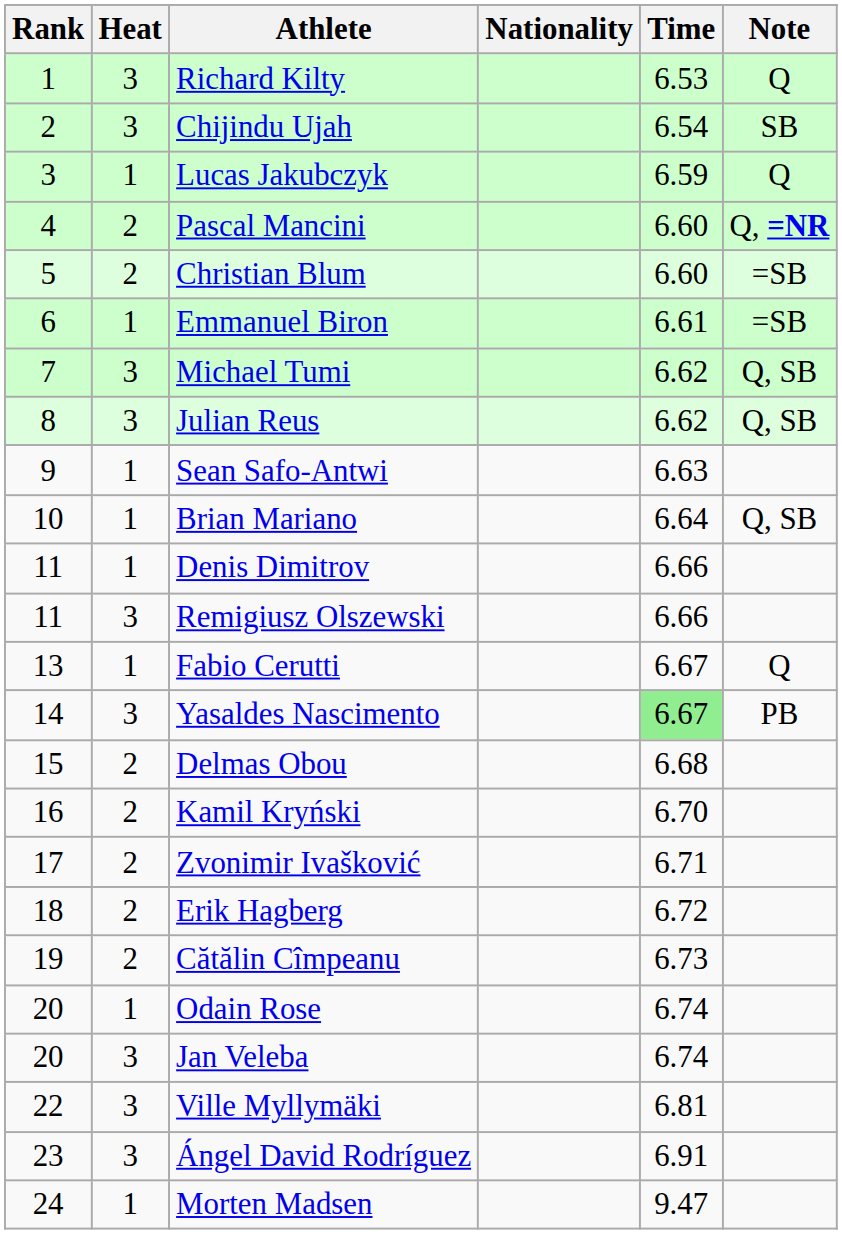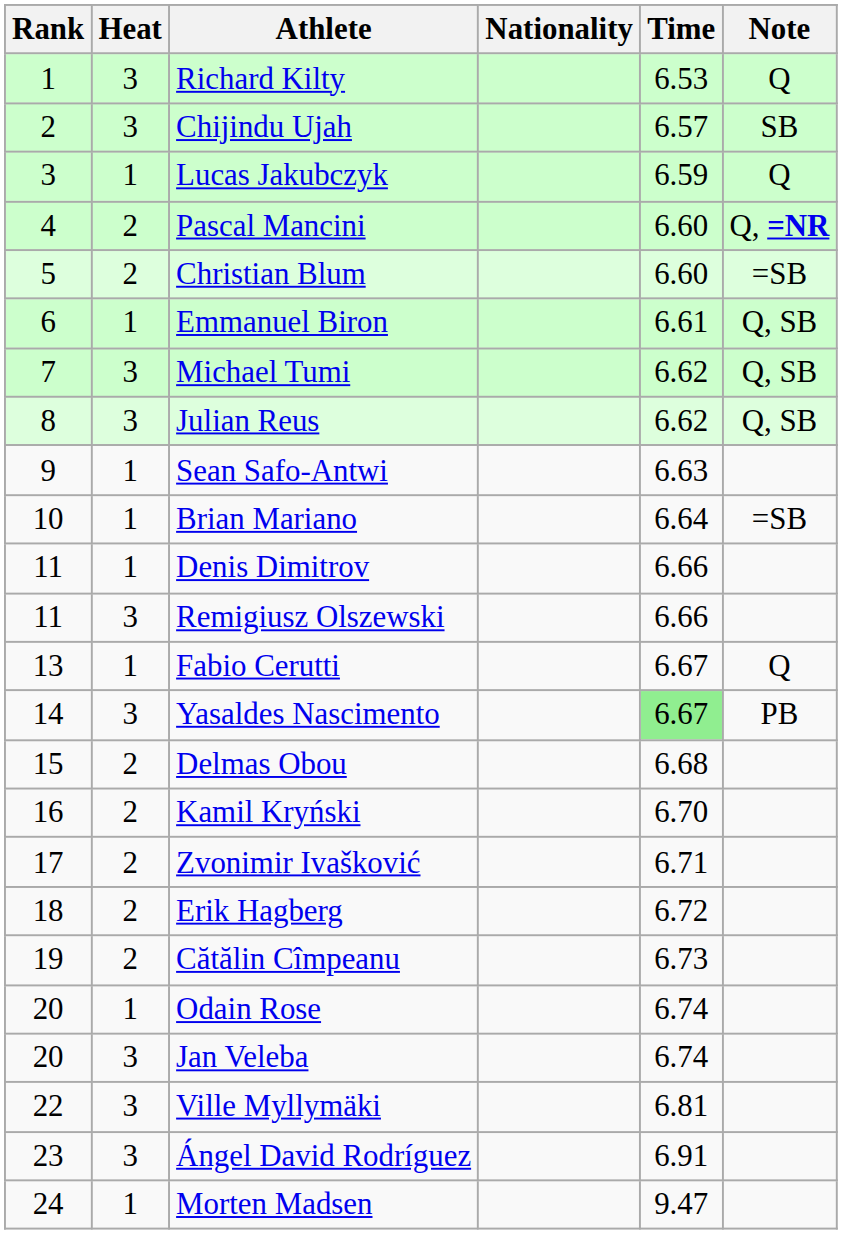 <table class="wikitable sortable" style="text-align:center">
 <tr>
 <th>Rank</th>
 <th>Heat</th>
 <th>Athlete</th>
 <th>Nationality</th>
 <th>Time</th>
 <th>Note</th>
 </tr>
 <tr bgcolor=ccffcc>
 <td>1</td>
 <td>3</td>
 <td align=left><a href='#'>Richard Kilty</a></td>
 <td align=left></td>
 <td>6.53</td>
 <td>Q</td>
 </tr>
 <tr bgcolor=ccffcc>
 <td>2</td>
 <td>3</td>
 <td align=left><a href='#'>Chijindu Ujah</a></td>
 <td align=left></td>
-<td>6.54</td>
+<td>6.57</td>
 <td>SB</td>
 </tr>
 <tr bgcolor=ccffcc>
 <td>3</td>
 <td>1</td>
 <td align=left><a href='#'>Lucas Jakubczyk</a></td>
 <td align=left></td>
 <td>6.59</td>
 <td>Q</td>
 </tr>
 <tr bgcolor=ccffcc>
 <td>4</td>
 <td>2</td>
 <td align=left><a href='#'>Pascal Mancini</a></td>
 <td align=left></td>
 <td>6.60</td>
 <td>Q, <strong><a href='#'>=NR</a></strong></td>
 </tr>
 <tr bgcolor=ddffdd>
 <td>5</td>
 <td>2</td>
 <td align=left><a href='#'>Christian Blum</a></td>
 <td align=left></td>
 <td>6.60</td>
 <td>=SB</td>
 </tr>
 <tr bgcolor=ccffcc>
 <td>6</td>
 <td>1</td>
 <td align=left><a href='#'>Emmanuel Biron</a></td>
 <td align=left></td>
 <td>6.61</td>
-<td>=SB</td>
+<td>Q, SB</td>
 </tr>
 <tr bgcolor=ccffcc>
 <td>7</td>
 <td>3</td>
 <td align=left><a href='#'>Michael Tumi</a></td>
 <td align=left></td>
 <td>6.62</td>
 <td>Q, SB</td>
 </tr>
 <tr bgcolor=ddffdd>
 <td>8</td>
 <td>3</td>
 <td align=left><a href='#'>Julian Reus</a></td>
 <td align=left></td>
 <td>6.62</td>
 <td>Q, SB</td>
 </tr>
 <tr>
 <td>9</td>
 <td>1</td>
 <td align=left><a href='#'>Sean Safo-Antwi</a></td>
 <td align=left></td>
 <td>6.63</td>
 <td></td>
 </tr>
 <tr>
 <td>10</td>
 <td>1</td>
 <td align=left><a href='#'>Brian Mariano</a></td>
 <td align=left></td>
 <td>6.64</td>
-<td>Q, SB</td>
+<td>=SB</td>
 </tr>
 <tr>
 <td>11</td>
 <td>1</td>
 <td align=left><a href='#'>Denis Dimitrov</a></td>
 <td align=left></td>
 <td>6.66</td>
 <td></td>
 </tr>
 <tr>
 <td>11</td>
 <td>3</td>
 <td align=left><a href='#'>Remigiusz Olszewski</a></td>
 <td align=left></td>
 <td>6.66</td>
 <td></td>
 </tr>
 <tr>
 <td>13</td>
 <td>1</td>
 <td align=left><a href='#'>Fabio Cerutti</a></td>
 <td align=left></td>
 <td>6.67</td>
 <td>Q</td>
 </tr>
 <tr>
 <td>14</td>
 <td>3</td>
 <td align=left><a href='#'>Yasaldes Nascimento</a></td>
 <td align=left></td>
 <td style="background: lightgreen;">6.67</td>
 <td>PB</td>
 </tr>
 <tr>
 <td>15</td>
 <td>2</td>
 <td align=left><a href='#'>Delmas Obou</a></td>
 <td align=left></td>
 <td>6.68</td>
 <td></td>
 </tr>
 <tr>
 <td>16</td>
 <td>2</td>
 <td align=left><a href='#'>Kamil Kryński</a></td>
 <td align=left></td>
 <td>6.70</td>
 <td></td>
 </tr>
 <tr>
 <td>17</td>
 <td>2</td>
 <td align=left><a href='#'>Zvonimir Ivašković</a></td>
 <td align=left></td>
 <td>6.71</td>
 <td></td>
 </tr>
 <tr>
 <td>18</td>
 <td>2</td>
 <td align=left><a href='#'>Erik Hagberg</a></td>
 <td align=left></td>
 <td>6.72</td>
 <td></td>
 </tr>
 <tr>
 <td>19</td>
 <td>2</td>
 <td align=left><a href='#'>Cătălin Cîmpeanu</a></td>
 <td align=left></td>
 <td>6.73</td>
 <td></td>
 </tr>
 <tr>
 <td>20</td>
 <td>1</td>
 <td align=left><a href='#'>Odain Rose</a></td>
 <td align=left></td>
 <td>6.74</td>
 <td></td>
 </tr>
 <tr>
 <td>20</td>
 <td>3</td>
 <td align=left><a href='#'>Jan Veleba</a></td>
 <td align=left></td>
 <td>6.74</td>
 <td></td>
 </tr>
 <tr>
 <td>22</td>
 <td>3</td>
 <td align=left><a href='#'>Ville Myllymäki</a></td>
 <td align=left></td>
 <td>6.81</td>
 <td></td>
 </tr>
 <tr>
 <td>23</td>
 <td>3</td>
 <td align=left><a href='#'>Ángel David Rodríguez</a></td>
 <td align=left></td>
 <td>6.91</td>
 <td></td>
 </tr>
 <tr>
 <td>24</td>
 <td>1</td>
 <td align=left><a href='#'>Morten Madsen</a></td>
 <td align=left></td>
 <td>9.47</td>
 <td></td>
 </tr>
 </table>
